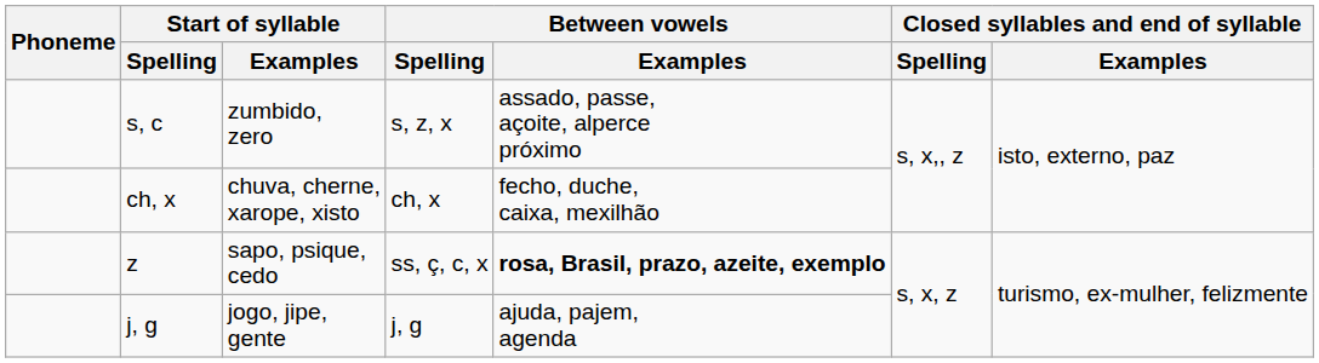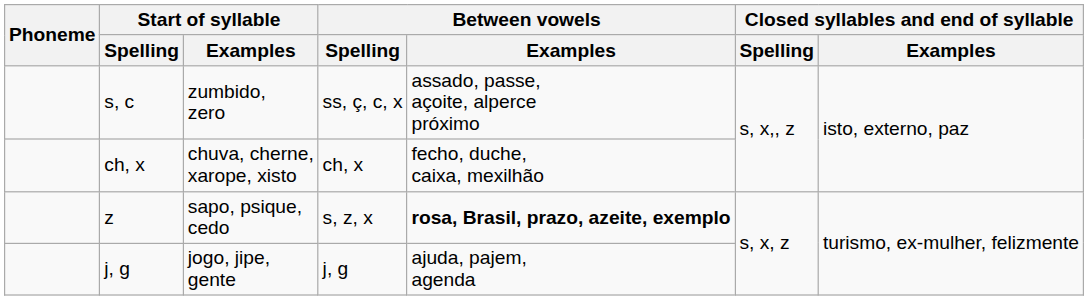 <table class="wikitable">
 <tr>
 <th rowspan=2>Phoneme</th>
 <th colspan=2>Start of syllable</th>
 <th colspan=2>Between vowels</th>
 <th colspan=2>Closed syllables and end of syllable</th>
 </tr>
 <tr>
 <th>Spelling</th>
 <th>Examples</th>
 <th>Spelling</th>
 <th>Examples</th>
 <th>Spelling</th>
 <th>Examples</th>
 </tr>
 <tr>
 <td align=center></td>
 <td>s, c</td>
 <td>zumbido,<br> zero</td>
-<td>s, z, x</td>
+<td>ss, ç, c, x</td>
 <td>assado, passe,<br> açoite, alperce<br> próximo</td>
 <td rowspan="2">s, x,, z</td>
 <td rowspan="2">isto, externo, paz</td>
 </tr>
 <tr>
 <td align="center"></td>
 <td>ch, x</td>
 <td>chuva, cherne,<br> xarope, xisto</td>
 <td>ch, x</td>
 <td>fecho, duche,<br> caixa, mexilhão</td>
 </tr>
 <tr>
 <td align="center"></td>
 <td>z</td>
 <td>sapo, psique,<br> cedo</td>
-<td>ss, ç, c, x</td>
+<td>s, z, x</td>
 <td><strong>rosa, Brasil, prazo, azeite, exemplo</strong></td>
 <td rowspan="2">s, x, z</td>
 <td rowspan="2">turismo, ex-mulher, felizmente</td>
 </tr>
 <tr>
 <td align=center></td>
 <td>j, g</td>
 <td>jogo, jipe,<br>gente</td>
 <td>j, g</td>
 <td>ajuda, pajem,<br> agenda</td>
 </tr>
 </table>
